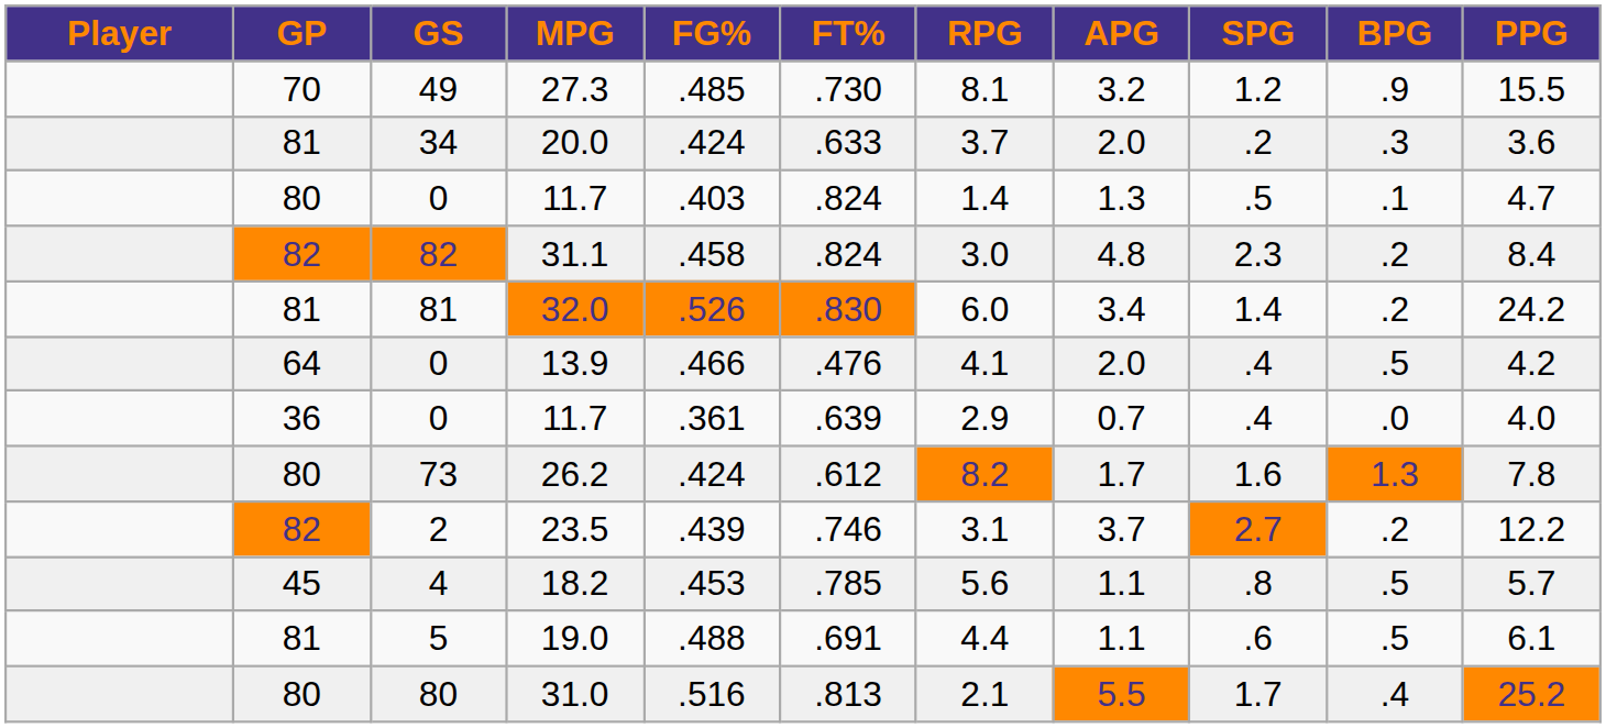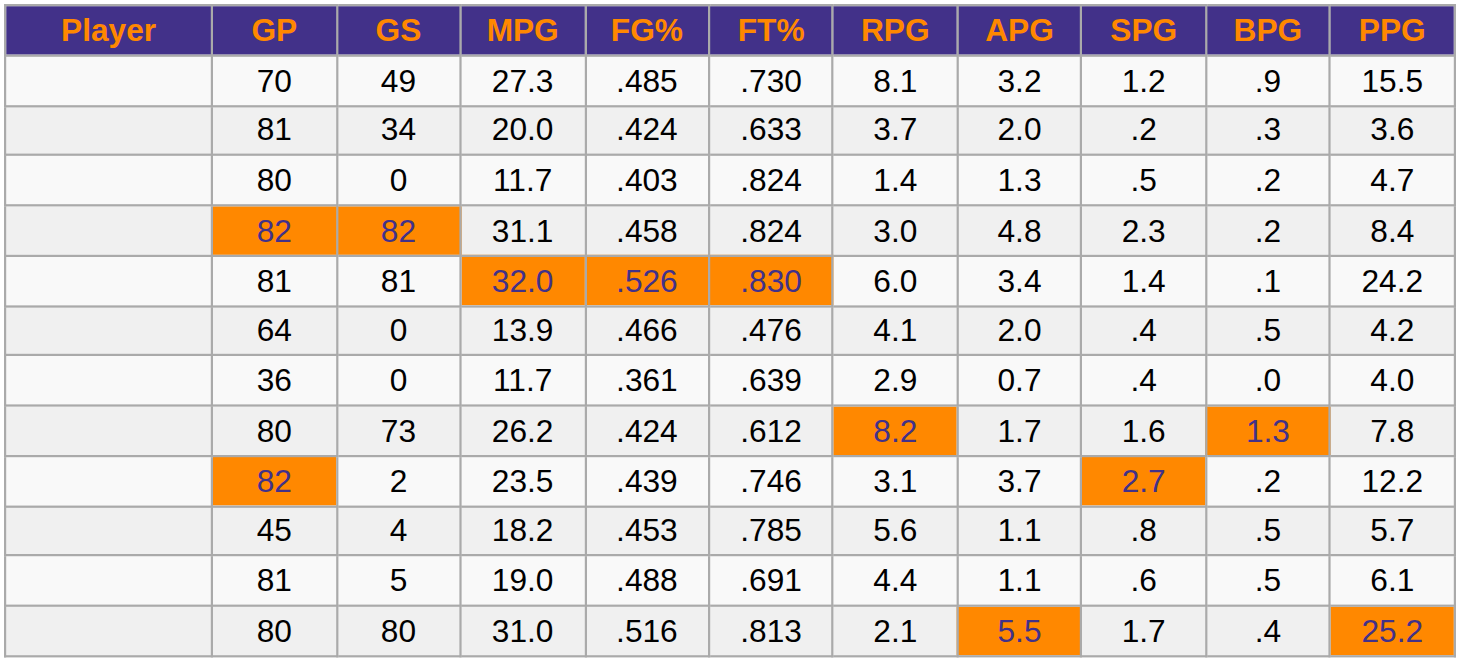 <table class="wikitable sortable" style="font-size:90%; text-align:center; white-space:nowrap;">
 <tr>
 <th style="background:#423189;color:#FF8800;" width="10%">Player</th>
 <th style="background:#423189;color:#FF8800;" width="6%">GP</th>
 <th style="background:#423189;color:#FF8800;" width="6%">GS</th>
 <th style="background:#423189;color:#FF8800;" width="6%">MPG</th>
 <th style="background:#423189;color:#FF8800;" width="6%">FG%</th>
 <th style="background:#423189;color:#FF8800;" width="6%">FT%</th>
 <th style="background:#423189;color:#FF8800;" width="6%">RPG</th>
 <th style="background:#423189;color:#FF8800;" width="6%">APG</th>
 <th style="background:#423189;color:#FF8800;" width="6%">SPG</th>
 <th style="background:#423189;color:#FF8800;" width="6%">BPG</th>
 <th style="background:#423189;color:#FF8800;" width="6%">PPG</th>
 </tr>
 <tr align="center" bgcolor="">
 <td></td>
 <td>70</td>
 <td>49</td>
 <td>27.3</td>
 <td>.485</td>
 <td>.730</td>
 <td>8.1</td>
 <td>3.2</td>
 <td>1.2</td>
 <td>.9</td>
 <td>15.5</td>
 </tr>
 <tr align="center" bgcolor="#f0f0f0">
 <td></td>
 <td>81</td>
 <td>34</td>
 <td>20.0</td>
 <td>.424</td>
 <td>.633</td>
 <td>3.7</td>
 <td>2.0</td>
 <td>.2</td>
 <td>.3</td>
 <td>3.6</td>
 </tr>
 <tr align="center" bgcolor="">
 <td></td>
 <td>80</td>
 <td>0</td>
 <td>11.7</td>
 <td>.403</td>
 <td>.824</td>
 <td>1.4</td>
 <td>1.3</td>
 <td>.5</td>
-<td>.1</td>
+<td>.2</td>
 <td>4.7</td>
 </tr>
 <tr align="center" bgcolor="#f0f0f0">
 <td></td>
 <td style="background:#FF8800;color:#423189;">82</td>
 <td style="background:#FF8800;color:#423189;">82</td>
 <td>31.1</td>
 <td>.458</td>
 <td>.824</td>
 <td>3.0</td>
 <td>4.8</td>
 <td>2.3</td>
 <td>.2</td>
 <td>8.4</td>
 </tr>
 <tr align="center" bgcolor="">
 <td></td>
 <td>81</td>
 <td>81</td>
 <td style="background:#FF8800;color:#423189;">32.0</td>
 <td style="background:#FF8800;color:#423189;">.526</td>
 <td style="background:#FF8800;color:#423189;">.830</td>
 <td>6.0</td>
 <td>3.4</td>
 <td>1.4</td>
-<td>.2</td>
+<td>.1</td>
 <td>24.2</td>
 </tr>
 <tr align="center" bgcolor="#f0f0f0">
 <td></td>
 <td>64</td>
 <td>0</td>
 <td>13.9</td>
 <td>.466</td>
 <td>.476</td>
 <td>4.1</td>
 <td>2.0</td>
 <td>.4</td>
 <td>.5</td>
 <td>4.2</td>
 </tr>
 <tr align="center" bgcolor="">
 <td></td>
 <td>36</td>
 <td>0</td>
 <td>11.7</td>
 <td>.361</td>
 <td>.639</td>
 <td>2.9</td>
 <td>0.7</td>
 <td>.4</td>
 <td>.0</td>
 <td>4.0</td>
 </tr>
 <tr align="center" bgcolor="#f0f0f0">
 <td></td>
 <td>80</td>
 <td>73</td>
 <td>26.2</td>
 <td>.424</td>
 <td>.612</td>
 <td style="background:#FF8800;color:#423189;">8.2</td>
 <td>1.7</td>
 <td>1.6</td>
 <td style="background:#FF8800;color:#423189;">1.3</td>
 <td>7.8</td>
 </tr>
 <tr align="center" bgcolor="">
 <td></td>
 <td style="background:#FF8800;color:#423189;">82</td>
 <td>2</td>
 <td>23.5</td>
 <td>.439</td>
 <td>.746</td>
 <td>3.1</td>
 <td>3.7</td>
 <td style="background:#FF8800;color:#423189;">2.7</td>
 <td>.2</td>
 <td>12.2</td>
 </tr>
 <tr align="center" bgcolor="#f0f0f0">
 <td></td>
 <td>45</td>
 <td>4</td>
 <td>18.2</td>
 <td>.453</td>
 <td>.785</td>
 <td>5.6</td>
 <td>1.1</td>
 <td>.8</td>
 <td>.5</td>
 <td>5.7</td>
 </tr>
 <tr align="center" bgcolor="">
 <td></td>
 <td>81</td>
 <td>5</td>
 <td>19.0</td>
 <td>.488</td>
 <td>.691</td>
 <td>4.4</td>
 <td>1.1</td>
 <td>.6</td>
 <td>.5</td>
 <td>6.1</td>
 </tr>
 <tr align="center" bgcolor="#f0f0f0">
 <td></td>
 <td>80</td>
 <td>80</td>
 <td>31.0</td>
 <td>.516</td>
 <td>.813</td>
 <td>2.1</td>
 <td style="background:#FF8800;color:#423189;">5.5</td>
 <td>1.7</td>
 <td>.4</td>
 <td style="background:#FF8800;color:#423189;">25.2</td>
 </tr>
 </table>
